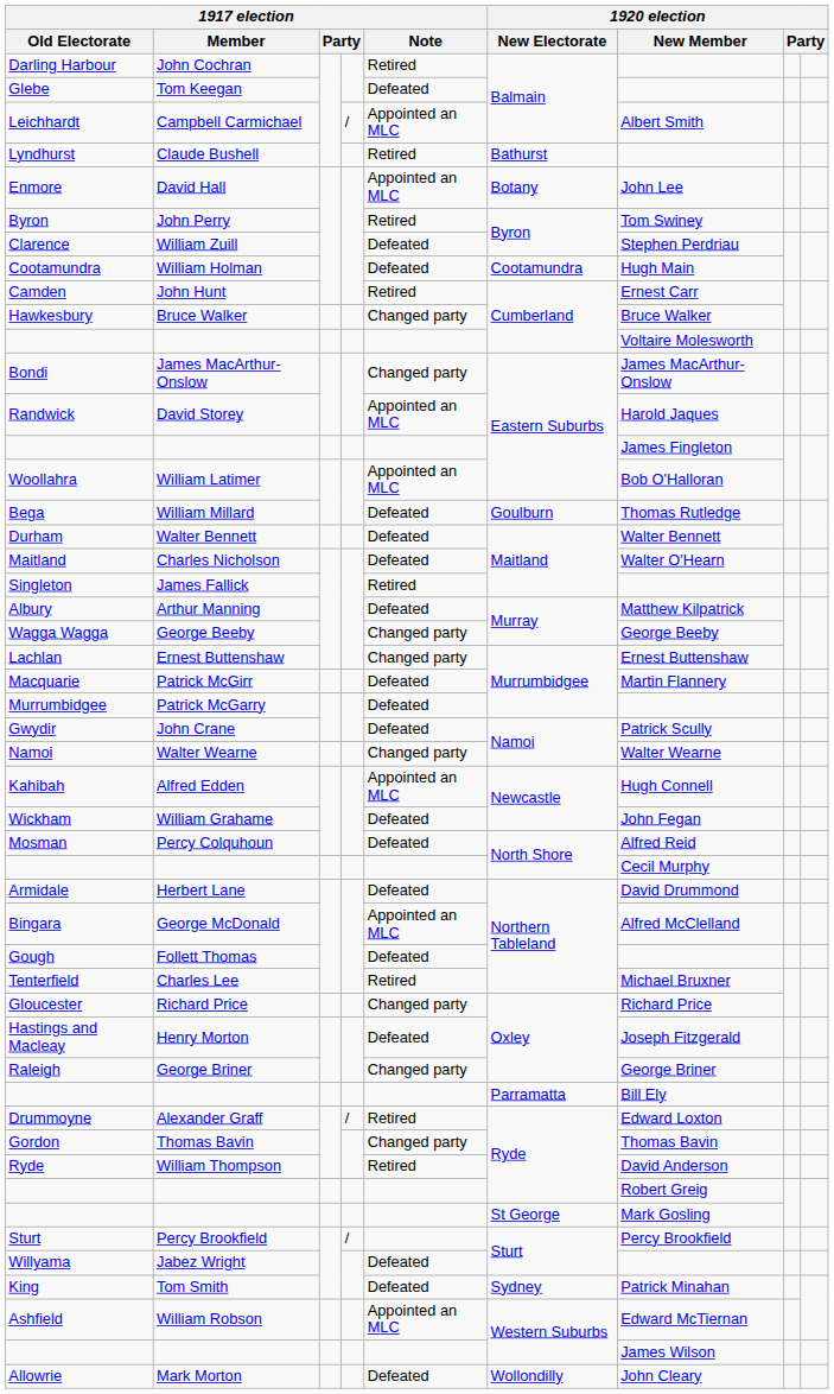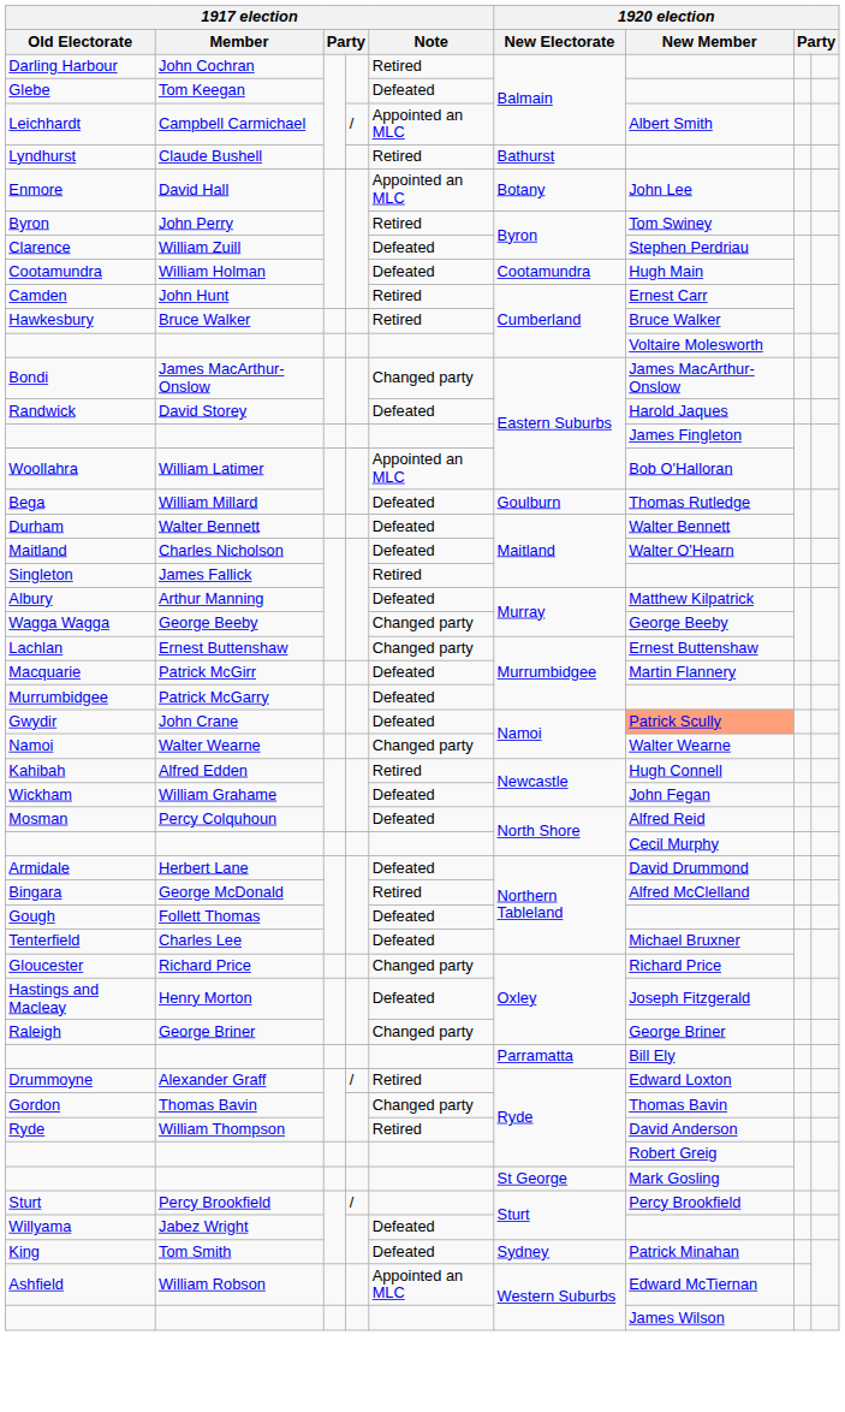 <table class="wikitable sortable">
 <tr>
 <th colspan="5"><em>1917 election</em></th>
 <th colspan="4"><em>1920 election</em></th>
 </tr>
 <tr>
 <th>Old Electorate</th>
 <th>Member</th>
 <th colspan="2">Party</th>
 <th>Note</th>
 <th>New Electorate</th>
 <th>New Member</th>
 <th colspan="2">Party</th>
 </tr>
 <tr>
 <td><a href='#'>Darling Harbour</a></td>
 <td><a href='#'>John Cochran</a></td>
 <td rowspan="4" > </td>
 <td rowspan="2"></td>
 <td>Retired</td>
 <td rowspan="3"><a href='#'>Balmain</a></td>
 <td></td>
 <td></td>
 <td></td>
 </tr>
 <tr>
 <td><a href='#'>Glebe</a></td>
 <td><a href='#'>Tom Keegan</a></td>
 <td>Defeated</td>
 <td></td>
 <td></td>
 <td></td>
 </tr>
 <tr>
 <td><a href='#'>Leichhardt</a></td>
 <td><a href='#'>Campbell Carmichael</a></td>
 <td> / </td>
 <td>Appointed an <a href='#'>MLC</a></td>
 <td><a href='#'>Albert Smith</a></td>
 <td></td>
 <td> </td>
 </tr>
 <tr>
 <td><a href='#'>Lyndhurst</a></td>
 <td><a href='#'>Claude Bushell</a></td>
 <td></td>
 <td>Retired</td>
 <td><a href='#'>Bathurst</a></td>
 <td></td>
 <td></td>
 <td></td>
 </tr>
 <tr>
 <td><a href='#'>Enmore</a></td>
 <td><a href='#'>David Hall</a></td>
 <td rowspan="5" > </td>
 <td rowspan="5"></td>
 <td>Appointed an <a href='#'>MLC</a></td>
 <td><a href='#'>Botany</a></td>
 <td><a href='#'>John Lee</a></td>
 <td></td>
 <td> </td>
 </tr>
 <tr>
 <td><a href='#'>Byron</a></td>
 <td><a href='#'>John Perry</a></td>
 <td>Retired</td>
 <td rowspan="2"><a href='#'>Byron</a></td>
 <td><a href='#'>Tom Swiney</a></td>
 <td></td>
 <td> </td>
 </tr>
 <tr>
 <td><a href='#'>Clarence</a></td>
 <td><a href='#'>William Zuill</a></td>
 <td>Defeated</td>
 <td><a href='#'>Stephen Perdriau</a></td>
 <td rowspan="2"></td>
 <td rowspan="2" > </td>
 </tr>
 <tr>
 <td><a href='#'>Cootamundra</a></td>
 <td><a href='#'>William Holman</a></td>
 <td>Defeated</td>
 <td><a href='#'>Cootamundra</a></td>
 <td><a href='#'>Hugh Main</a></td>
 </tr>
 <tr>
 <td><a href='#'>Camden</a></td>
 <td><a href='#'>John Hunt</a></td>
 <td>Retired</td>
 <td rowspan="3"><a href='#'>Cumberland</a></td>
 <td><a href='#'>Ernest Carr</a></td>
 <td rowspan="2"></td>
 <td rowspan="2" > </td>
 </tr>
 <tr>
 <td><a href='#'>Hawkesbury</a></td>
 <td><a href='#'>Bruce Walker</a></td>
 <td> </td>
 <td></td>
-<td>Changed party</td>
+<td>Retired</td>
 <td><a href='#'>Bruce Walker</a></td>
 </tr>
 <tr>
 <td></td>
 <td></td>
 <td></td>
 <td></td>
 <td></td>
 <td><a href='#'>Voltaire Molesworth</a></td>
 <td></td>
 <td> </td>
 </tr>
 <tr>
 <td><a href='#'>Bondi</a></td>
 <td><a href='#'>James MacArthur-Onslow</a></td>
 <td rowspan="2" > </td>
 <td rowspan="2"></td>
 <td>Changed party</td>
 <td rowspan="4"><a href='#'>Eastern Suburbs</a></td>
 <td><a href='#'>James MacArthur-Onslow</a></td>
 <td></td>
 <td> </td>
 </tr>
 <tr>
 <td><a href='#'>Randwick</a></td>
 <td><a href='#'>David Storey</a></td>
-<td>Appointed an <a href='#'>MLC</a></td>
+<td>Defeated</td>
 <td><a href='#'>Harold Jaques</a></td>
 <td></td>
 <td> </td>
 </tr>
 <tr>
 <td></td>
 <td></td>
 <td></td>
 <td></td>
 <td></td>
 <td><a href='#'>James Fingleton</a></td>
 <td rowspan="2"></td>
 <td rowspan="2" > </td>
 </tr>
 <tr>
 <td><a href='#'>Woollahra</a></td>
 <td><a href='#'>William Latimer</a></td>
 <td rowspan="2" > </td>
 <td rowspan="2"></td>
 <td>Appointed an <a href='#'>MLC</a></td>
 <td><a href='#'>Bob O'Halloran</a></td>
 </tr>
 <tr>
 <td><a href='#'>Bega</a></td>
 <td><a href='#'>William Millard</a></td>
 <td>Defeated</td>
 <td><a href='#'>Goulburn</a></td>
 <td><a href='#'>Thomas Rutledge</a></td>
 <td rowspan="2"></td>
 <td rowspan="2" > </td>
 </tr>
 <tr>
 <td><a href='#'>Durham</a></td>
 <td><a href='#'>Walter Bennett</a></td>
 <td> </td>
 <td></td>
 <td>Defeated</td>
 <td rowspan="3"><a href='#'>Maitland</a></td>
 <td><a href='#'>Walter Bennett</a></td>
 </tr>
 <tr>
 <td><a href='#'>Maitland</a></td>
 <td><a href='#'>Charles Nicholson</a></td>
 <td rowspan="5" > </td>
 <td rowspan="5"></td>
 <td>Defeated</td>
 <td><a href='#'>Walter O'Hearn</a></td>
 <td></td>
 <td> </td>
 </tr>
 <tr>
 <td><a href='#'>Singleton</a></td>
 <td><a href='#'>James Fallick</a></td>
 <td>Retired</td>
 <td></td>
 <td></td>
 <td></td>
 </tr>
 <tr>
 <td><a href='#'>Albury</a></td>
 <td><a href='#'>Arthur Manning</a></td>
 <td>Defeated</td>
 <td rowspan="2"><a href='#'>Murray</a></td>
 <td><a href='#'>Matthew Kilpatrick</a></td>
 <td rowspan="3"></td>
 <td rowspan="3" > </td>
 </tr>
 <tr>
 <td><a href='#'>Wagga Wagga</a></td>
 <td><a href='#'>George Beeby</a></td>
 <td>Changed party</td>
 <td><a href='#'>George Beeby</a></td>
 </tr>
 <tr>
 <td><a href='#'>Lachlan</a></td>
 <td><a href='#'>Ernest Buttenshaw</a></td>
 <td>Changed party</td>
 <td rowspan="3"><a href='#'>Murrumbidgee</a></td>
 <td><a href='#'>Ernest Buttenshaw</a></td>
 </tr>
 <tr>
 <td><a href='#'>Macquarie</a></td>
 <td><a href='#'>Patrick McGirr</a></td>
 <td> </td>
 <td></td>
 <td>Defeated</td>
 <td><a href='#'>Martin Flannery</a></td>
 <td></td>
 <td> </td>
 </tr>
 <tr>
 <td><a href='#'>Murrumbidgee</a></td>
 <td><a href='#'>Patrick McGarry</a></td>
 <td rowspan="2" > </td>
 <td rowspan="2"></td>
 <td>Defeated</td>
 <td></td>
 <td></td>
 <td> </td>
 </tr>
 <tr>
 <td><a href='#'>Gwydir</a></td>
 <td><a href='#'>John Crane</a></td>
 <td>Defeated</td>
 <td rowspan="2"><a href='#'>Namoi</a></td>
-<td><a href='#'>Patrick Scully</a></td>
+<td style="background: lightsalmon;"><a href='#'>Patrick Scully</a></td>
 <td></td>
 <td> </td>
 </tr>
 <tr>
 <td><a href='#'>Namoi</a></td>
 <td><a href='#'>Walter Wearne</a></td>
 <td> </td>
 <td></td>
 <td>Changed party</td>
 <td><a href='#'>Walter Wearne</a></td>
 <td></td>
 <td> </td>
 </tr>
 <tr>
 <td><a href='#'>Kahibah</a></td>
 <td><a href='#'>Alfred Edden</a></td>
 <td rowspan="3" > </td>
 <td rowspan="3"></td>
-<td>Appointed an <a href='#'>MLC</a></td>
+<td>Retired</td>
 <td rowspan="2"><a href='#'>Newcastle</a></td>
 <td><a href='#'>Hugh Connell</a></td>
 <td></td>
 <td> </td>
 </tr>
 <tr>
 <td><a href='#'>Wickham</a></td>
 <td><a href='#'>William Grahame</a></td>
 <td>Defeated</td>
 <td><a href='#'>John Fegan</a></td>
 <td></td>
 <td> </td>
 </tr>
 <tr>
 <td><a href='#'>Mosman</a></td>
 <td><a href='#'>Percy Colquhoun</a></td>
 <td>Defeated</td>
 <td rowspan="2"><a href='#'>North Shore</a></td>
 <td><a href='#'>Alfred Reid</a></td>
 <td></td>
 <td> </td>
 </tr>
 <tr>
 <td></td>
 <td></td>
 <td></td>
 <td></td>
 <td></td>
 <td><a href='#'>Cecil Murphy</a></td>
 <td></td>
 <td> </td>
 </tr>
 <tr>
 <td><a href='#'>Armidale</a></td>
 <td><a href='#'>Herbert Lane</a></td>
 <td rowspan="4" > </td>
 <td rowspan="4"></td>
 <td>Defeated</td>
 <td rowspan="4"><a href='#'>Northern Tableland</a></td>
 <td><a href='#'>David Drummond</a></td>
 <td></td>
 <td> </td>
 </tr>
 <tr>
 <td><a href='#'>Bingara</a></td>
 <td><a href='#'>George McDonald</a></td>
-<td>Appointed an <a href='#'>MLC</a></td>
+<td>Retired</td>
 <td><a href='#'>Alfred McClelland</a></td>
 <td></td>
 <td> </td>
 </tr>
 <tr>
 <td><a href='#'>Gough</a></td>
 <td><a href='#'>Follett Thomas</a></td>
 <td>Defeated</td>
 <td></td>
 <td></td>
 <td> </td>
 </tr>
 <tr>
 <td><a href='#'>Tenterfield</a></td>
 <td><a href='#'>Charles Lee</a></td>
-<td>Retired</td>
+<td>Defeated</td>
 <td><a href='#'>Michael Bruxner</a></td>
 <td rowspan="2"></td>
 <td rowspan="2" > </td>
 </tr>
 <tr>
 <td><a href='#'>Gloucester</a></td>
 <td><a href='#'>Richard Price</a></td>
 <td> </td>
 <td></td>
 <td>Changed party</td>
 <td rowspan="3"><a href='#'>Oxley</a></td>
 <td><a href='#'>Richard Price</a></td>
 </tr>
 <tr>
 <td><a href='#'>Hastings and Macleay</a></td>
 <td><a href='#'>Henry Morton</a></td>
 <td rowspan="2" > </td>
 <td rowspan="2"></td>
 <td>Defeated</td>
 <td><a href='#'>Joseph Fitzgerald</a></td>
 <td></td>
 <td> </td>
 </tr>
 <tr>
 <td><a href='#'>Raleigh</a></td>
 <td><a href='#'>George Briner</a></td>
 <td>Changed party</td>
 <td><a href='#'>George Briner</a></td>
 <td></td>
 <td> </td>
 </tr>
 <tr>
 <td></td>
 <td></td>
 <td></td>
 <td></td>
 <td></td>
 <td><a href='#'>Parramatta</a></td>
 <td><a href='#'>Bill Ely</a></td>
 <td></td>
 <td> </td>
 </tr>
 <tr>
 <td><a href='#'>Drummoyne</a></td>
 <td><a href='#'>Alexander Graff</a></td>
 <td rowspan="3" > </td>
 <td> / </td>
 <td>Retired</td>
 <td rowspan="4"><a href='#'>Ryde</a></td>
 <td><a href='#'>Edward Loxton</a></td>
 <td></td>
 <td> </td>
 </tr>
 <tr>
 <td><a href='#'>Gordon</a></td>
 <td><a href='#'>Thomas Bavin</a></td>
 <td rowspan="2"></td>
 <td>Changed party</td>
 <td><a href='#'>Thomas Bavin</a></td>
 <td></td>
 <td> </td>
 </tr>
 <tr>
 <td><a href='#'>Ryde</a></td>
 <td><a href='#'>William Thompson</a></td>
 <td>Retired</td>
 <td><a href='#'>David Anderson</a></td>
 <td></td>
 <td> </td>
 </tr>
 <tr>
 <td></td>
 <td></td>
 <td></td>
 <td></td>
 <td></td>
 <td><a href='#'>Robert Greig</a></td>
 <td rowspan="2"></td>
 <td rowspan="2" > </td>
 </tr>
 <tr>
 <td></td>
 <td></td>
 <td></td>
 <td></td>
 <td></td>
 <td><a href='#'>St George</a></td>
 <td><a href='#'>Mark Gosling</a></td>
 </tr>
 <tr>
 <td><a href='#'>Sturt</a></td>
 <td><a href='#'>Percy Brookfield</a></td>
 <td rowspan="3" > </td>
 <td> / </td>
 <td></td>
 <td rowspan="2"><a href='#'>Sturt</a></td>
 <td><a href='#'>Percy Brookfield</a></td>
 <td></td>
 <td> </td>
 </tr>
 <tr>
 <td><a href='#'>Willyama</a></td>
 <td><a href='#'>Jabez Wright</a></td>
 <td rowspan="2"></td>
 <td>Defeated</td>
 <td></td>
 <td></td>
 <td> </td>
 </tr>
 <tr>
 <td><a href='#'>King</a></td>
 <td><a href='#'>Tom Smith</a></td>
 <td>Defeated</td>
 <td><a href='#'>Sydney </a></td>
 <td><a href='#'>Patrick Minahan</a></td>
 <td></td>
 <td rowspan="2" > </td>
 </tr>
 <tr>
 <td><a href='#'>Ashfield</a></td>
 <td><a href='#'>William Robson</a></td>
 <td> </td>
 <td></td>
 <td>Appointed an <a href='#'>MLC</a></td>
 <td rowspan="2"><a href='#'>Western Suburbs</a></td>
 <td><a href='#'>Edward McTiernan</a></td>
 <td></td>
 </tr>
 <tr>
 <td></td>
 <td></td>
 <td></td>
 <td></td>
 <td></td>
 <td><a href='#'>James Wilson</a></td>
 <td></td>
 <td> </td>
 </tr>
-<tr>
-<td><a href='#'>Allowrie</a></td>
-<td><a href='#'>Mark Morton</a></td>
-<td> </td>
-<td></td>
-<td>Defeated</td>
-<td><a href='#'>Wollondilly</a></td>
-<td><a href='#'>John Cleary</a></td>
-<td></td>
-<td> </td>
-</tr>
 </table>
